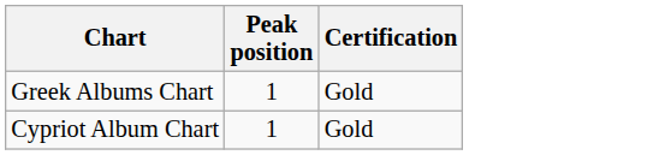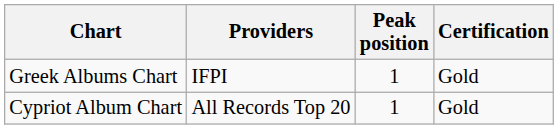 <table class="wikitable">
 <tr>
 <th bgcolor="#ebf5ff">Chart</th>
+<th bgcolor="#ebf5ff">Providers</th>
 <th bgcolor="#ebf5ff">Peak<br>position</th>
 <th bgcolor="#ebf5ff">Certification</th>
 </tr>
 <tr>
 <td>Greek Albums Chart</td>
+<td>IFPI</td>
 <td align=center>1</td>
 <td>Gold</td>
 </tr>
 <tr>
 <td>Cypriot Album Chart</td>
+<td>All Records Top 20</td>
 <td align=center>1</td>
 <td>Gold</td>
 </tr>
 </table>
